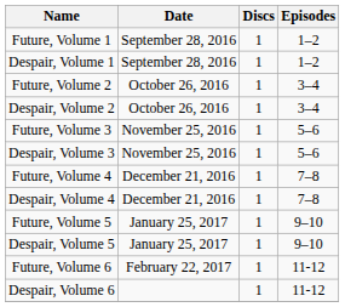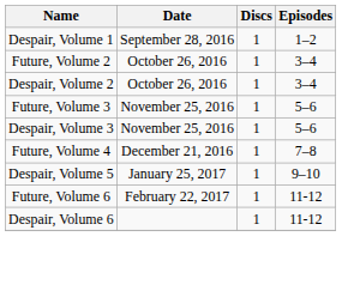 <table class="wikitable" style="text-align:center;">
 <tr>
 <th>Name</th>
 <th>Date</th>
 <th>Discs</th>
 <th>Episodes</th>
-</tr>
-<tr>
-<td>Future, Volume 1</td>
-<td>September 28, 2016</td>
-<td>1</td>
-<td>1–2</td>
 </tr>
 <tr>
 <td>Despair, Volume 1</td>
 <td>September 28, 2016</td>
 <td>1</td>
 <td>1–2</td>
 </tr>
 <tr>
 <td>Future, Volume 2</td>
 <td>October 26, 2016</td>
 <td>1</td>
 <td>3–4</td>
 </tr>
 <tr>
 <td>Despair, Volume 2</td>
 <td>October 26, 2016</td>
 <td>1</td>
 <td>3–4</td>
 </tr>
 <tr>
 <td>Future, Volume 3</td>
 <td>November 25, 2016</td>
 <td>1</td>
 <td>5–6</td>
 </tr>
 <tr>
 <td>Despair, Volume 3</td>
 <td>November 25, 2016</td>
 <td>1</td>
 <td>5–6</td>
 </tr>
 <tr>
 <td>Future, Volume 4</td>
 <td>December 21, 2016</td>
 <td>1</td>
 <td>7–8</td>
 </tr>
 <tr>
-<td>Despair, Volume 4</td>
-<td>December 21, 2016</td>
-<td>1</td>
-<td>7–8</td>
-</tr>
-<tr>
-<td>Future, Volume 5</td>
-<td>January 25, 2017</td>
-<td>1</td>
-<td>9–10</td>
-</tr>
-<tr>
 <td>Despair, Volume 5</td>
 <td>January 25, 2017</td>
 <td>1</td>
 <td>9–10</td>
 </tr>
 <tr>
 <td>Future, Volume 6</td>
 <td>February 22, 2017</td>
 <td>1</td>
 <td>11-12</td>
 </tr>
 <tr>
 <td>Despair, Volume 6</td>
 <td></td>
 <td>1</td>
 <td>11-12</td>
 </tr>
 <tr>
 </tr>
 </table>
